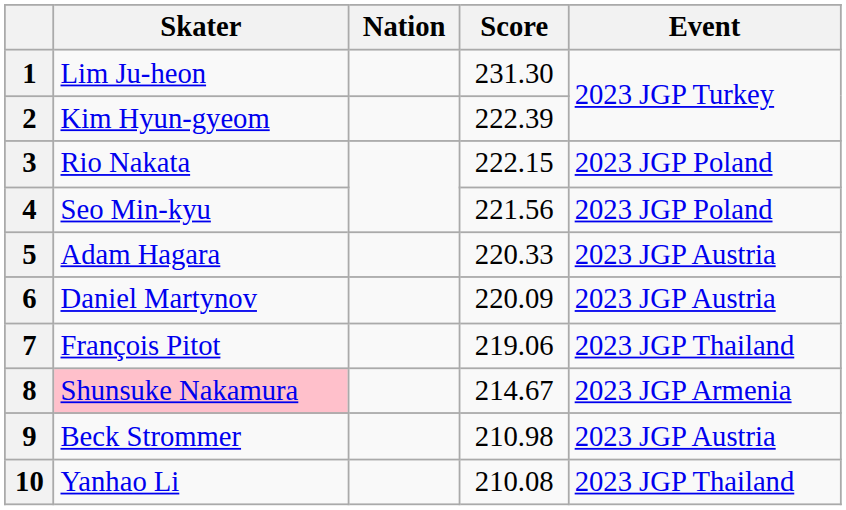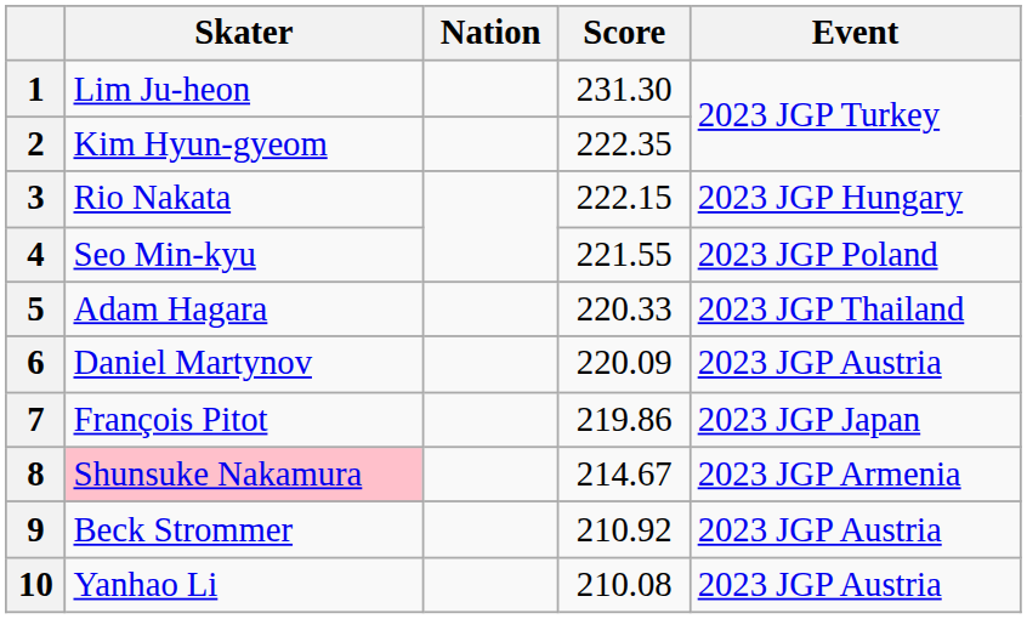 <table class="wikitable sortable" style="text-align:left; width:75%">
 <tr>
 <th scope="col"></th>
 <th scope="col">Skater</th>
 <th scope="col">Nation</th>
 <th scope="col">Score</th>
 <th scope="col">Event</th>
 </tr>
 <tr>
 <th scope="row">1</th>
 <td><a href='#'>Lim Ju-heon</a></td>
 <td></td>
 <td style="text-align:center;">231.30</td>
 <td rowspan="2"><a href='#'>2023 JGP Turkey</a></td>
 </tr>
 <tr>
 <th scope="row">2</th>
 <td><a href='#'>Kim Hyun-gyeom</a></td>
 <td></td>
-<td style="text-align:center;">222.39</td>
+<td style="text-align:center;">222.35</td>
 </tr>
 <tr>
 <th scope="row">3</th>
 <td><a href='#'>Rio Nakata</a></td>
 <td rowspan="2"></td>
 <td style="text-align:center;">222.15</td>
-<td><a href='#'>2023 JGP Poland</a></td>
+<td><a href='#'>2023 JGP Hungary</a></td>
 </tr>
 <tr>
 <th scope="row">4</th>
 <td><a href='#'>Seo Min-kyu</a></td>
-<td style="text-align:center;">221.56</td>
+<td style="text-align:center;">221.55</td>
 <td><a href='#'>2023 JGP Poland</a></td>
 </tr>
 <tr>
 <th scope="row">5</th>
 <td><a href='#'>Adam Hagara</a></td>
 <td></td>
 <td style="text-align:center;">220.33</td>
-<td><a href='#'>2023 JGP Austria</a></td>
+<td><a href='#'>2023 JGP Thailand</a></td>
 </tr>
 <tr>
 <th scope="row">6</th>
 <td><a href='#'>Daniel Martynov</a></td>
 <td></td>
 <td style="text-align:center;">220.09</td>
 <td><a href='#'>2023 JGP Austria</a></td>
 </tr>
 <tr>
 <th scope="row">7</th>
 <td><a href='#'>François Pitot</a></td>
 <td></td>
-<td style="text-align:center;">219.06</td>
-<td><a href='#'>2023 JGP Thailand</a></td>
+<td style="text-align:center;">219.86</td>
+<td><a href='#'>2023 JGP Japan</a></td>
 </tr>
 <tr>
 <th scope="row">8</th>
 <td style="background: pink;"><a href='#'>Shunsuke Nakamura</a></td>
 <td></td>
 <td style="text-align:center;">214.67</td>
 <td><a href='#'>2023 JGP Armenia</a></td>
 </tr>
 <tr>
 <th scope="row">9</th>
 <td><a href='#'>Beck Strommer</a></td>
 <td></td>
-<td style="text-align:center;">210.98</td>
+<td style="text-align:center;">210.92</td>
 <td><a href='#'>2023 JGP Austria</a></td>
 </tr>
 <tr>
 <th scope="row">10</th>
 <td><a href='#'>Yanhao Li</a></td>
 <td></td>
 <td style="text-align:center;">210.08</td>
-<td><a href='#'>2023 JGP Thailand</a></td>
+<td><a href='#'>2023 JGP Austria</a></td>
 </tr>
 </table>
